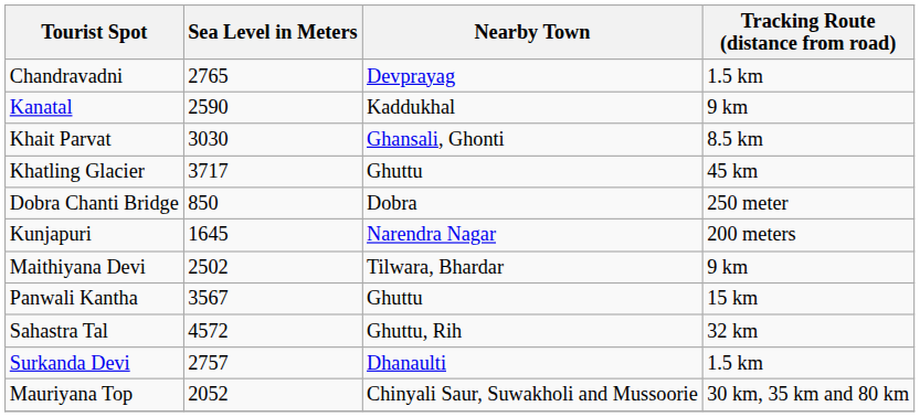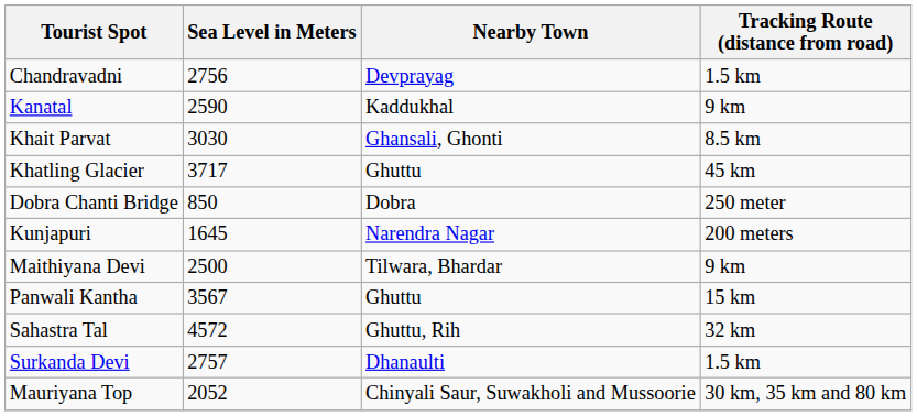 <table class="wikitable">
 <tr>
 <th>Tourist Spot</th>
 <th>Sea Level in Meters</th>
 <th>Nearby Town</th>
 <th>Tracking Route<br>(distance from road)</th>
 </tr>
 <tr>
 <td>Chandravadni</td>
-<td>2765</td>
+<td>2756</td>
 <td><a href='#'>Devprayag</a></td>
 <td>1.5 km</td>
 </tr>
 <tr>
 <td><a href='#'>Kanatal</a></td>
 <td>2590</td>
 <td>Kaddukhal</td>
 <td>9 km</td>
 </tr>
 <tr>
 <td>Khait Parvat</td>
 <td>3030</td>
 <td><a href='#'>Ghansali</a>, Ghonti</td>
 <td>8.5 km</td>
 </tr>
 <tr>
 <td>Khatling Glacier</td>
 <td>3717</td>
 <td>Ghuttu</td>
 <td>45 km</td>
 </tr>
 <tr>
 <td>Dobra Chanti Bridge</td>
 <td>850</td>
 <td>Dobra</td>
 <td>250 meter</td>
 </tr>
 <tr>
 <td>Kunjapuri</td>
 <td>1645</td>
 <td><a href='#'>Narendra Nagar</a></td>
 <td>200 meters</td>
 </tr>
 <tr>
 <td>Maithiyana Devi</td>
-<td>2502</td>
+<td>2500</td>
 <td>Tilwara, Bhardar</td>
 <td>9 km</td>
 </tr>
 <tr>
 <td>Panwali Kantha</td>
 <td>3567</td>
 <td>Ghuttu</td>
 <td>15 km</td>
 </tr>
 <tr>
 <td>Sahastra Tal</td>
 <td>4572</td>
 <td>Ghuttu, Rih</td>
 <td>32 km</td>
 </tr>
 <tr>
 <td><a href='#'>Surkanda Devi</a></td>
 <td>2757</td>
 <td><a href='#'>Dhanaulti</a></td>
 <td>1.5 km</td>
 </tr>
 <tr>
 <td>Mauriyana Top</td>
 <td>2052</td>
 <td>Chinyali Saur, Suwakholi and Mussoorie</td>
 <td>30 km, 35 km and 80 km</td>
 </tr>
 <tr>
 </tr>
 </table>
